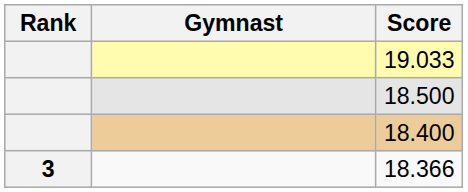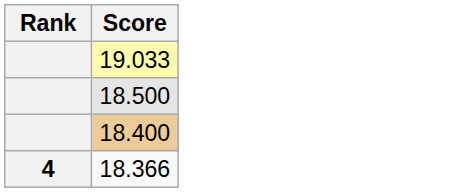 <table class="wikitable sortable" style="text-align:center; font-size:95%">
 <tr>
 <th scope="col" style="width:50px;">Rank</th>
-<th scope="col" style="width:180px;">Gymnast</th>
 <th scope="col" style="width:50px;">Score</th>
 </tr>
 <tr style="background:#fffcaf;">
 <th scope=row style="text-align:center"></th>
-<td style="text-align:left;"></td>
 <td>19.033</td>
 </tr>
 <tr style="background:#e5e5e5;">
 <th scope=row style="text-align:center"></th>
-<td style="text-align:left;"></td>
 <td>18.500</td>
 </tr>
 <tr style="background:#ec9;">
 <th scope=row style="text-align:center"></th>
-<td style="text-align:left;"></td>
 <td>18.400</td>
 </tr>
 <tr>
-<th scope=row style="text-align:center">3</th>
-<td style="text-align:left;"></td>
+<th scope=row style="text-align:center">4</th>
 <td>18.366</td>
 </tr>
 </table>
